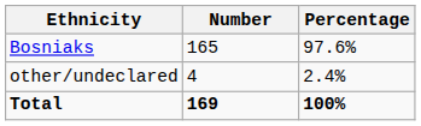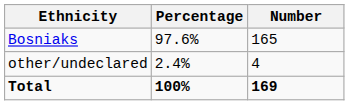 <table class="wikitable">
 <tr>
 <th width="100px">Ethnicity</th>
+<th width="80px">Percentage</th>
 <th width="80px">Number</th>
-<th width="80px">Percentage</th>
 </tr>
 <tr>
 <td><a href='#'>Bosniaks</a></td>
+<td>97.6%</td>
 <td>165</td>
-<td>97.6%</td>
 </tr>
 <tr>
 <td>other/undeclared</td>
+<td>2.4%</td>
 <td>4</td>
-<td>2.4%</td>
 </tr>
 <tr>
 <td><strong>Total</strong></td>
+<td><strong>100%</strong></td>
 <td><strong>169</strong></td>
-<td><strong>100%</strong></td>
 </tr>
 </table>
